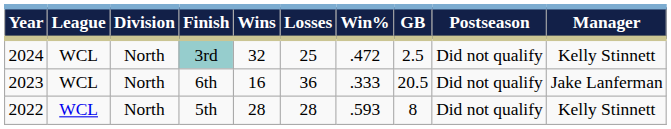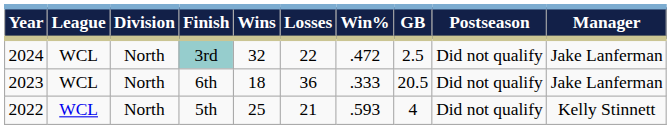 <table class="wikitable" style="text-align:center">
 <tr>
 <th scope="col" style="background-color:#122048; border-top:#7CACD0 5px solid; border-bottom:#CBC593 5px solid; color:#ffffff">Year</th>
 <th scope="col" style="background-color:#122048; border-top:#7CACD0 5px solid; border-bottom:#CBC593 5px solid; color:#ffffff">League</th>
 <th scope="col" style="background-color:#122048; border-top:#7CACD0 5px solid; border-bottom:#CBC593 5px solid; color:#ffffff">Division</th>
 <th scope="col" style="background-color:#122048; border-top:#7CACD0 5px solid; border-bottom:#CBC593 5px solid; color:#ffffff">Finish</th>
 <th scope="col" style="background-color:#122048; border-top:#7CACD0 5px solid; border-bottom:#CBC593 5px solid; color:#ffffff">Wins</th>
 <th scope="col" style="background-color:#122048; border-top:#7CACD0 5px solid; border-bottom:#CBC593 5px solid; color:#ffffff">Losses</th>
 <th scope="col" style="background-color:#122048; border-top:#7CACD0 5px solid; border-bottom:#CBC593 5px solid; color:#ffffff">Win%</th>
 <th scope="col" style="background-color:#122048; border-top:#7CACD0 5px solid; border-bottom:#CBC593 5px solid; color:#ffffff">GB</th>
 <th scope="col" style="background-color:#122048; border-top:#7CACD0 5px solid; border-bottom:#CBC593 5px solid; color:#ffffff">Postseason</th>
 <th scope="col" style="background-color:#122048; border-top:#7CACD0 5px solid; border-bottom:#CBC593 5px solid; color:#ffffff">Manager</th>
 </tr>
 <tr>
 <td>2024</td>
 <td>WCL</td>
 <td>North</td>
 <td bgcolor="#96CDCD">3rd</td>
 <td>32</td>
-<td>25</td>
+<td>22</td>
 <td>.472</td>
 <td>2.5</td>
 <td>Did not qualify</td>
-<td>Kelly Stinnett</td>
+<td>Jake Lanferman</td>
 </tr>
 <tr>
 <td>2023</td>
 <td>WCL</td>
 <td>North</td>
 <td>6th</td>
-<td>16</td>
+<td>18</td>
 <td>36</td>
 <td>.333</td>
 <td>20.5</td>
 <td>Did not qualify</td>
 <td>Jake Lanferman</td>
 </tr>
 <tr>
 <td>2022</td>
 <td><a href='#'>WCL</a></td>
 <td>North</td>
 <td>5th</td>
-<td>28</td>
-<td>28</td>
+<td>25</td>
+<td>21</td>
 <td>.593</td>
-<td>8</td>
+<td>4</td>
 <td>Did not qualify</td>
 <td>Kelly Stinnett</td>
 </tr>
 </table>
